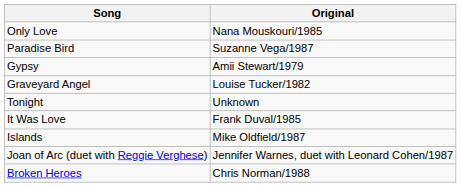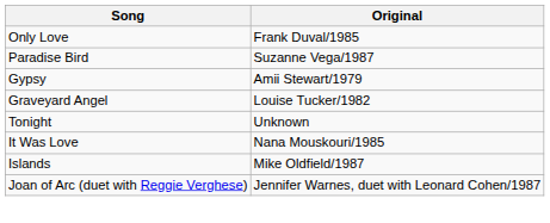 <table class="wikitable">
 <tr>
 <th>Song</th>
 <th>Original</th>
 </tr>
 <tr>
 <td>Only Love</td>
-<td>Nana Mouskouri/1985</td>
+<td>Frank Duval/1985</td>
 </tr>
 <tr>
 <td>Paradise Bird</td>
 <td>Suzanne Vega/1987</td>
 </tr>
 <tr>
 <td>Gypsy</td>
 <td>Amii Stewart/1979</td>
 </tr>
 <tr>
 <td>Graveyard Angel</td>
 <td>Louise Tucker/1982</td>
 </tr>
 <tr>
 <td>Tonight</td>
 <td>Unknown</td>
 </tr>
 <tr>
 <td>It Was Love</td>
-<td>Frank Duval/1985</td>
+<td>Nana Mouskouri/1985</td>
 </tr>
 <tr>
 <td>Islands</td>
 <td>Mike Oldfield/1987</td>
 </tr>
 <tr>
 <td>Joan of Arc (duet with <a href='#'>Reggie Verghese</a>)</td>
 <td>Jennifer Warnes, duet with Leonard Cohen/1987</td>
 </tr>
-<tr>
-<td><a href='#'>Broken Heroes</a></td>
-<td>Chris Norman/1988</td>
-</tr>
 </table>
